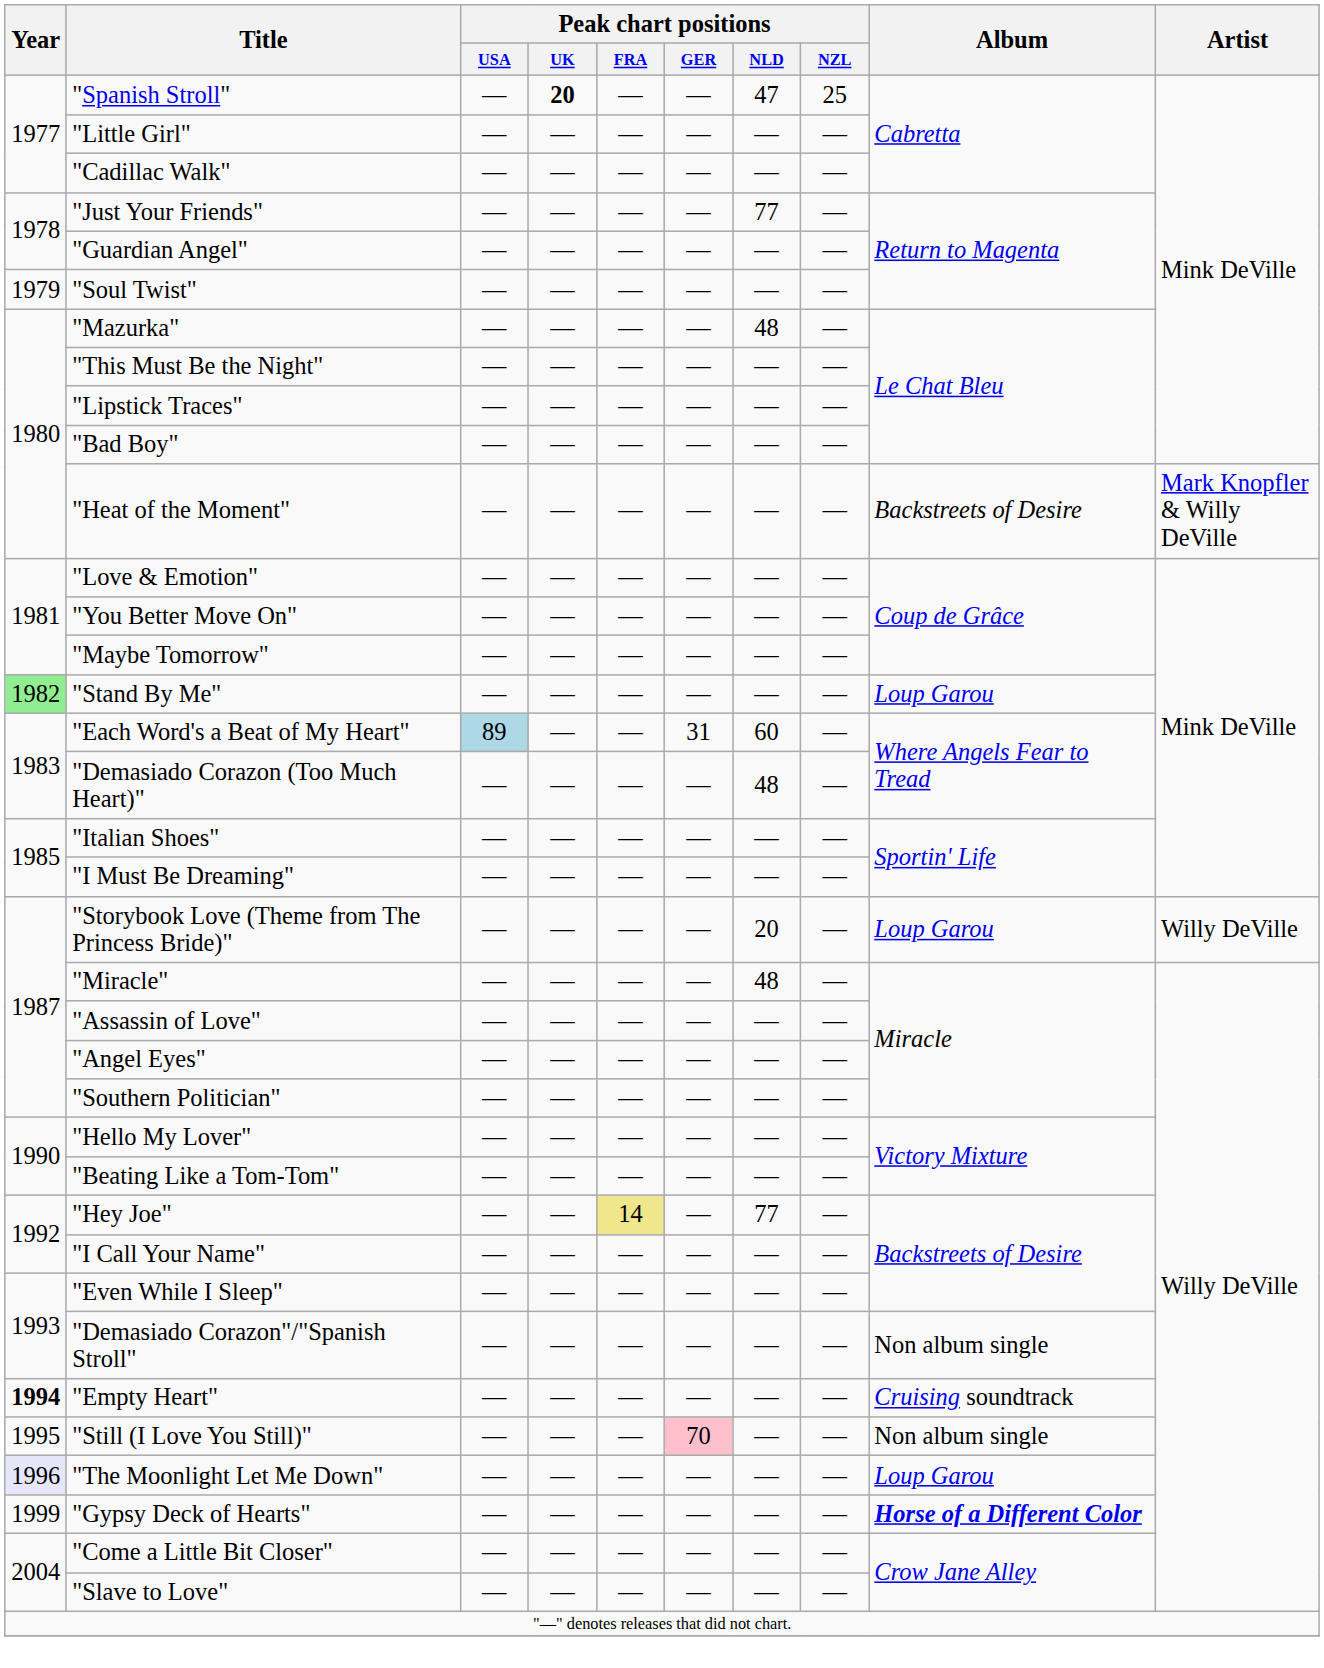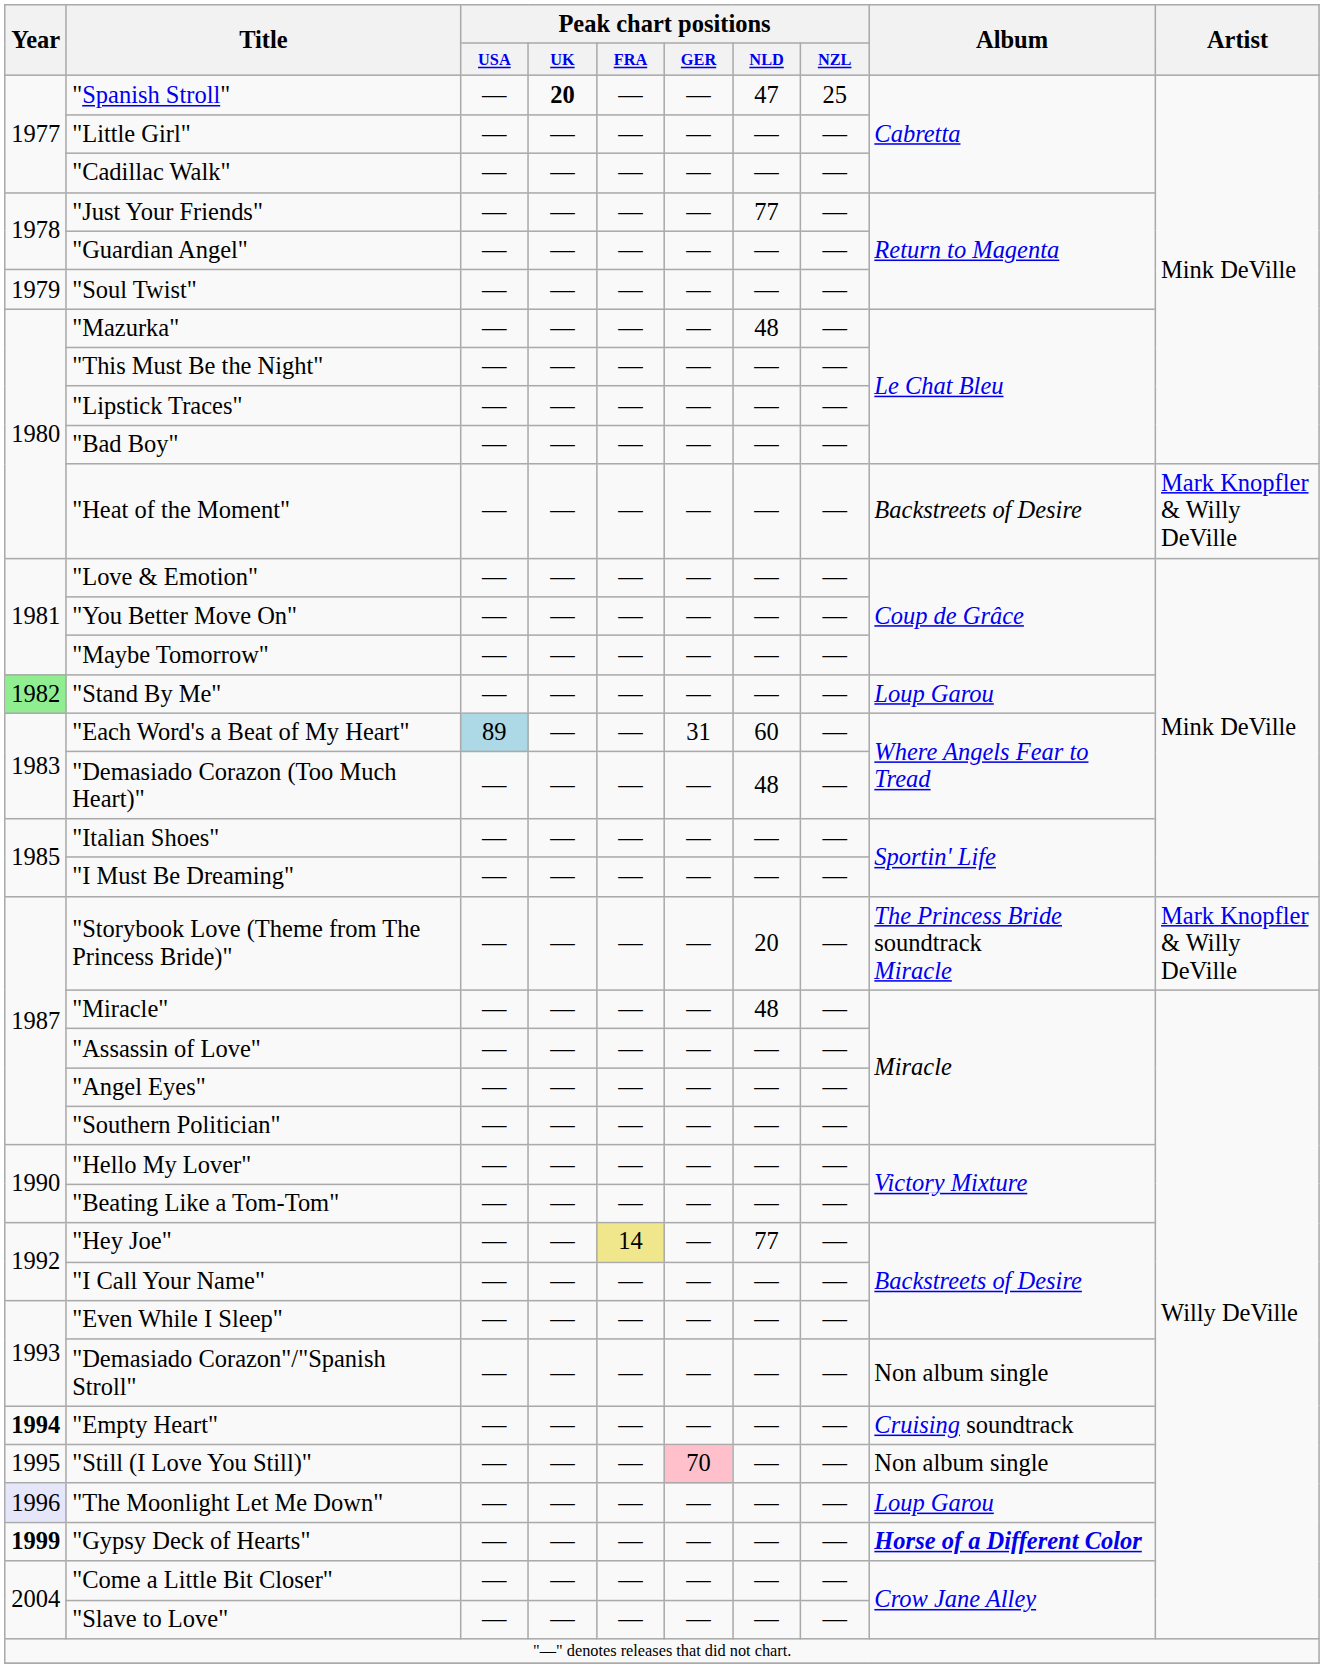 <table class="wikitable">
 <tr>
 <th rowspan="2" width="33">Year</th>
 <th rowspan="2" width="250">Title</th>
 <th colspan="6">Peak chart positions</th>
 <th rowspan="2" width="180">Album</th>
 <th rowspan="2" width="100">Artist</th>
 </tr>
 <tr>
 <th style="width:3em;font-size:80%"><small><a href='#'>USA</a></small></th>
 <th style="width:3em;font-size:80%"><small><a href='#'>UK</a></small></th>
 <th style="width:3em;font-size:80%"><small><a href='#'>FRA</a></small></th>
 <th style="width:3em;font-size:80%"><small><a href='#'>GER</a></small></th>
 <th style="width:3em;font-size:80%"><small><a href='#'>NLD</a></small></th>
 <th style="width:3em;font-size:80%"><small><a href='#'>NZL</a></small></th>
 </tr>
 <tr>
 <td rowspan=3 align="center">1977</td>
 <td>"<a href='#'>Spanish Stroll</a>"</td>
 <td align="center">— </td>
 <td align="center"><strong>20 </strong></td>
 <td align="center">— </td>
 <td align="center">— </td>
 <td align="center">47 </td>
 <td align="center">25 </td>
 <td rowspan="3" align=left><em><a href='#'>Cabretta</a></em></td>
 <td rowspan="10" align="left">Mink DeVille</td>
 </tr>
 <tr>
 <td>"Little Girl"</td>
 <td align="center">— </td>
 <td align="center">— </td>
 <td align="center">— </td>
 <td align="center">— </td>
 <td align="center">— </td>
 <td align="center">— </td>
 </tr>
 <tr>
 <td>"Cadillac Walk"</td>
 <td align="center">— </td>
 <td align="center">— </td>
 <td align="center">— </td>
 <td align="center">— </td>
 <td align="center">— </td>
 <td align="center">— </td>
 </tr>
 <tr>
 <td rowspan=2 align="center">1978</td>
 <td>"Just Your Friends"</td>
 <td align="center">— </td>
 <td align="center">— </td>
 <td align="center">— </td>
 <td align="center">— </td>
 <td align="center">77</td>
 <td align="center">— </td>
 <td rowspan="3" align=left><em><a href='#'>Return to Magenta</a></em></td>
 </tr>
 <tr>
 <td>"Guardian Angel"</td>
 <td align="center">— </td>
 <td align="center">— </td>
 <td align="center">— </td>
 <td align="center">— </td>
 <td align="center">— </td>
 <td align="center">— </td>
 </tr>
 <tr>
 <td rowspan=1 align="center">1979</td>
 <td>"Soul Twist"</td>
 <td align="center">— </td>
 <td align="center">— </td>
 <td align="center">— </td>
 <td align="center">— </td>
 <td align="center">— </td>
 <td align="center">— </td>
 </tr>
 <tr>
 <td rowspan=5 align="center">1980</td>
 <td>"Mazurka"</td>
 <td align="center">— </td>
 <td align="center">— </td>
 <td align="center">— </td>
 <td align="center">— </td>
 <td align="center">48 </td>
 <td align="center">— </td>
 <td rowspan=4 align=left><em><a href='#'>Le Chat Bleu</a></em></td>
 </tr>
 <tr>
 <td>"This Must Be the Night"</td>
 <td align="center">— </td>
 <td align="center">— </td>
 <td align="center">— </td>
 <td align="center">— </td>
 <td align="center">— </td>
 <td align="center">— </td>
 </tr>
 <tr>
 <td>"Lipstick Traces"</td>
 <td align="center">— </td>
 <td align="center">— </td>
 <td align="center">— </td>
 <td align="center">— </td>
 <td align="center">— </td>
 <td align="center">— </td>
 </tr>
 <tr>
 <td>"Bad Boy"</td>
 <td align="center">— </td>
 <td align="center">— </td>
 <td align="center">— </td>
 <td align="center">— </td>
 <td align="center">— </td>
 <td align="center">— </td>
 </tr>
 <tr>
 <td>"Heat of the Moment"</td>
 <td align="center">— </td>
 <td align="center">— </td>
 <td align="center">— </td>
 <td align="center">— </td>
 <td align="center">— </td>
 <td align="center">— </td>
 <td align=left><em>Backstreets of Desire</em></td>
 <td rowspan="1" align="left"><a href='#'>Mark Knopfler</a> & Willy DeVille</td>
 </tr>
 <tr>
 <td rowspan=3 align="center">1981</td>
 <td>"Love & Emotion"</td>
 <td align="center">— </td>
 <td align="center">— </td>
 <td align="center">— </td>
 <td align="center">— </td>
 <td align="center">— </td>
 <td align="center">— </td>
 <td rowspan="3" align=left><em><a href='#'>Coup de Grâce</a></em></td>
 <td rowspan="8" align="left">Mink DeVille</td>
 </tr>
 <tr>
 <td>"You Better Move On"</td>
 <td align="center">— </td>
 <td align="center">— </td>
 <td align="center">— </td>
 <td align="center">— </td>
 <td align="center">— </td>
 <td align="center">— </td>
 </tr>
 <tr>
 <td>"Maybe Tomorrow"</td>
 <td align="center">— </td>
 <td align="center">— </td>
 <td align="center">— </td>
 <td align="center">— </td>
 <td align="center">— </td>
 <td align="center">— </td>
 </tr>
 <tr>
 <td rowspan=1 align="center" style="background: lightgreen;">1982</td>
 <td>"Stand By Me"</td>
 <td align="center">— </td>
 <td align="center">— </td>
 <td align="center">— </td>
 <td align="center">— </td>
 <td align="center">— </td>
 <td align="center">— </td>
 <td align=left><em><a href='#'>Loup Garou</a></em></td>
 </tr>
 <tr>
 <td rowspan=2 align="center">1983</td>
 <td>"Each Word's a Beat of My Heart"</td>
 <td align="center" style="background: lightblue;">89 </td>
 <td align="center">— </td>
 <td align="center">— </td>
 <td align="center">31</td>
 <td align="center">60 </td>
 <td align="center">— </td>
 <td rowspan="2" align=left><em><a href='#'>Where Angels Fear to Tread</a></em></td>
 </tr>
 <tr>
 <td>"Demasiado Corazon (Too Much Heart)"</td>
 <td align="center">— </td>
 <td align="center">— </td>
 <td align="center">— </td>
 <td align="center">— </td>
 <td align="center">48 </td>
 <td align="center">— </td>
 </tr>
 <tr>
 <td rowspan=2 align="center">1985</td>
 <td>"Italian Shoes"</td>
 <td align="center">— </td>
 <td align="center">— </td>
 <td align="center">— </td>
 <td align="center">— </td>
 <td align="center">— </td>
 <td align="center">— </td>
 <td rowspan="2" align=left><em><a href='#'>Sportin' Life</a></em></td>
 </tr>
 <tr>
 <td>"I Must Be Dreaming"</td>
 <td align="center">— </td>
 <td align="center">— </td>
 <td align="center">— </td>
 <td align="center">— </td>
 <td align="center">— </td>
 <td align="center">— </td>
 </tr>
 <tr>
 <td rowspan=5 align="center">1987</td>
 <td>"Storybook Love (Theme from The Princess Bride)"</td>
 <td align="center">— </td>
 <td align="center">— </td>
 <td align="center">— </td>
 <td align="center">— </td>
 <td align="center">20 </td>
 <td align="center">— </td>
-<td align=left><em><a href='#'>Loup Garou</a></em></td>
-<td align="left">Willy DeVille</td>
+<td rowspan="1" align=left><em><a href='#'>The Princess Bride</a></em> soundtrack <br> <em><a href='#'>Miracle</a></em></td>
+<td rowspan="1" align="left"><a href='#'>Mark Knopfler</a> & Willy DeVille</td>
 </tr>
 <tr>
 <td>"Miracle"</td>
 <td align="center">— </td>
 <td align="center">— </td>
 <td align="center">— </td>
 <td align="center">— </td>
 <td align="center">48 </td>
 <td align="center">— </td>
 <td rowspan="4" align=left><em>Miracle</em></td>
 <td rowspan="16" align="left">Willy DeVille</td>
 </tr>
 <tr>
 <td>"Assassin of Love"</td>
 <td align="center">— </td>
 <td align="center">— </td>
 <td align="center">— </td>
 <td align="center">— </td>
 <td align="center">— </td>
 <td align="center">— </td>
 </tr>
 <tr>
 <td>"Angel Eyes"</td>
 <td align="center">— </td>
 <td align="center">— </td>
 <td align="center">— </td>
 <td align="center">— </td>
 <td align="center">— </td>
 <td align="center">— </td>
 </tr>
 <tr>
 <td>"Southern Politician"</td>
 <td align="center">— </td>
 <td align="center">— </td>
 <td align="center">— </td>
 <td align="center">— </td>
 <td align="center">— </td>
 <td align="center">— </td>
 </tr>
 <tr>
 <td rowspan=2 align="center">1990</td>
 <td>"Hello My Lover"</td>
 <td align="center">— </td>
 <td align="center">— </td>
 <td align="center">— </td>
 <td align="center">— </td>
 <td align="center">— </td>
 <td align="center">— </td>
 <td rowspan="2" align=left><em><a href='#'>Victory Mixture</a></em></td>
 </tr>
 <tr>
 <td>"Beating Like a Tom-Tom"</td>
 <td align="center">— </td>
 <td align="center">— </td>
 <td align="center">— </td>
 <td align="center">— </td>
 <td align="center">— </td>
 <td align="center">— </td>
 </tr>
 <tr>
 <td rowspan=2 align="center">1992</td>
 <td>"Hey Joe"</td>
 <td align="center">— </td>
 <td align="center">— </td>
 <td align="center" style="background: khaki;">14 </td>
 <td align="center">— </td>
 <td align="center">77</td>
 <td align="center">— </td>
 <td rowspan="3" align=left><em><a href='#'>Backstreets of Desire</a></em></td>
 </tr>
 <tr>
 <td>"I Call Your Name"</td>
 <td align="center">— </td>
 <td align="center">— </td>
 <td align="center">— </td>
 <td align="center">— </td>
 <td align="center">— </td>
 <td align="center">— </td>
 </tr>
 <tr>
 <td rowspan=2 align="center">1993</td>
 <td>"Even While I Sleep"</td>
 <td align="center">— </td>
 <td align="center">— </td>
 <td align="center">— </td>
 <td align="center">— </td>
 <td align="center">— </td>
 <td align="center">— </td>
 </tr>
 <tr>
 <td>"Demasiado Corazon"/"Spanish Stroll"</td>
 <td align="center">— </td>
 <td align="center">— </td>
 <td align="center">— </td>
 <td align="center">— </td>
 <td align="center">— </td>
 <td align="center">— </td>
 <td align=left>Non album single</td>
 </tr>
 <tr>
 <td rowspan=1 align="center"><strong>1994</strong></td>
 <td>"Empty Heart"</td>
 <td align="center">— </td>
 <td align="center">— </td>
 <td align="center">— </td>
 <td align="center">— </td>
 <td align="center">— </td>
 <td align="center">— </td>
 <td align=left><em><a href='#'>Cruising</a></em> soundtrack</td>
 </tr>
 <tr>
 <td rowspan=1 align="center">1995</td>
 <td>"Still (I Love You Still)"</td>
 <td align="center">— </td>
 <td align="center">— </td>
 <td align="center">— </td>
 <td align="center" style="background: pink;">70 </td>
 <td align="center">— </td>
 <td align="center">— </td>
 <td align=left>Non album single</td>
 </tr>
 <tr>
 <td rowspan=1 align="center" style="background: lavender;">1996</td>
 <td>"The Moonlight Let Me Down"</td>
 <td align="center">— </td>
 <td align="center">— </td>
 <td align="center">— </td>
 <td align="center">— </td>
 <td align="center">— </td>
 <td align="center">— </td>
 <td align=left><em><a href='#'>Loup Garou</a></em></td>
 </tr>
 <tr>
-<td rowspan=1 align="center">1999</td>
+<td rowspan=1 align="center"><strong>1999</strong></td>
 <td>"Gypsy Deck of Hearts"</td>
 <td align="center">— </td>
 <td align="center">— </td>
 <td align="center">— </td>
 <td align="center">— </td>
 <td align="center">— </td>
 <td align="center">— </td>
 <td align=left><strong><em><a href='#'>Horse of a Different Color</a></em></strong></td>
 </tr>
 <tr>
 <td rowspan=2 align="center">2004</td>
 <td>"Come a Little Bit Closer"</td>
 <td align="center">— </td>
 <td align="center">— </td>
 <td align="center">— </td>
 <td align="center">— </td>
 <td align="center">— </td>
 <td align="center">— </td>
 <td rowspan=2 align=left><em><a href='#'>Crow Jane Alley</a></em></td>
 </tr>
 <tr>
 <td>"Slave to Love"</td>
 <td align="center">— </td>
 <td align="center">— </td>
 <td align="center">— </td>
 <td align="center">— </td>
 <td align="center">— </td>
 <td align="center">— </td>
 </tr>
 <tr>
 <td align="center" colspan="10" style="font-size: 8pt">"—" denotes releases that did not chart.</td>
 </tr>
 <tr>
 </tr>
 </table>
